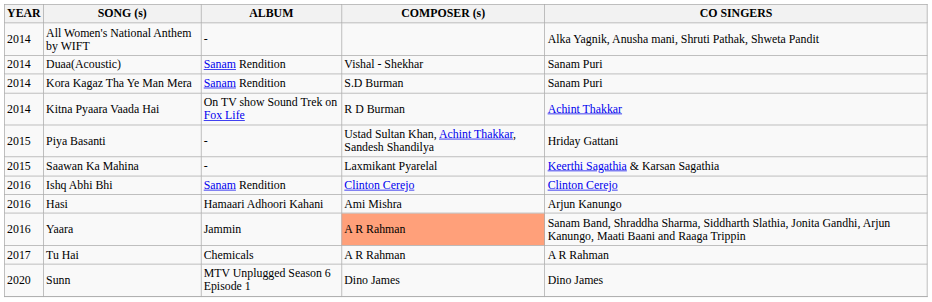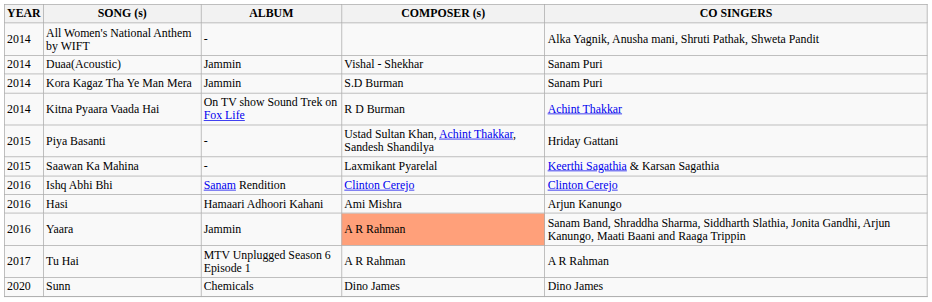 <table class="wikitable">
 <tr>
 <th>YEAR</th>
 <th>SONG (s)</th>
 <th>ALBUM</th>
 <th>COMPOSER (s)</th>
 <th>CO SINGERS</th>
 </tr>
 <tr>
 <td>2014</td>
 <td>All Women's National Anthem by WIFT</td>
 <td>-</td>
 <td></td>
 <td>Alka Yagnik, Anusha mani, Shruti Pathak, Shweta Pandit</td>
 </tr>
 <tr>
 <td>2014</td>
 <td>Duaa(Acoustic)</td>
-<td><a href='#'>Sanam</a> Rendition</td>
+<td>Jammin</td>
 <td>Vishal - Shekhar</td>
 <td>Sanam Puri</td>
 </tr>
 <tr>
 <td>2014</td>
 <td>Kora Kagaz Tha Ye Man Mera</td>
-<td><a href='#'>Sanam</a> Rendition</td>
+<td>Jammin</td>
 <td>S.D Burman</td>
 <td>Sanam Puri</td>
 </tr>
 <tr>
 <td>2014</td>
 <td>Kitna Pyaara Vaada Hai</td>
 <td>On TV show Sound Trek on <a href='#'>Fox Life</a></td>
 <td>R D Burman</td>
 <td><a href='#'>Achint Thakkar</a></td>
 </tr>
 <tr>
 <td>2015</td>
 <td>Piya Basanti</td>
 <td>-</td>
 <td>Ustad Sultan Khan, <a href='#'>Achint Thakkar</a>, Sandesh Shandilya</td>
 <td>Hriday Gattani</td>
 </tr>
 <tr>
 <td>2015</td>
 <td>Saawan Ka Mahina</td>
 <td>-</td>
 <td>Laxmikant Pyarelal</td>
 <td><a href='#'>Keerthi Sagathia</a> & Karsan Sagathia</td>
 </tr>
 <tr>
 <td>2016</td>
 <td>Ishq Abhi Bhi</td>
 <td><a href='#'>Sanam</a> Rendition</td>
 <td><a href='#'>Clinton Cerejo</a></td>
 <td><a href='#'>Clinton Cerejo</a></td>
 </tr>
 <tr>
 <td>2016</td>
 <td>Hasi</td>
 <td>Hamaari Adhoori Kahani</td>
 <td>Ami Mishra</td>
 <td>Arjun Kanungo</td>
 </tr>
 <tr>
 <td>2016</td>
 <td>Yaara</td>
 <td>Jammin</td>
 <td style="background: lightsalmon;">A R Rahman</td>
 <td>Sanam Band, Shraddha Sharma, Siddharth Slathia, Jonita Gandhi, Arjun Kanungo, Maati Baani and Raaga Trippin</td>
 </tr>
 <tr>
 <td>2017</td>
 <td>Tu Hai</td>
-<td>Chemicals</td>
+<td>MTV Unplugged Season 6 Episode 1</td>
 <td>A R Rahman</td>
 <td>A R Rahman</td>
 </tr>
 <tr>
 <td>2020</td>
 <td>Sunn</td>
-<td>MTV Unplugged Season 6 Episode 1</td>
+<td>Chemicals</td>
 <td>Dino James</td>
 <td>Dino James</td>
 </tr>
 <tr>
 </tr>
 </table>
